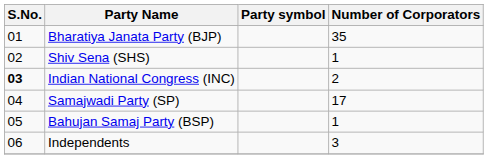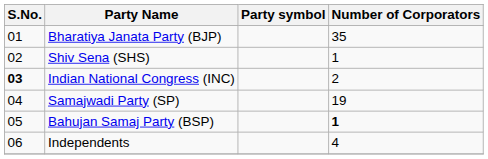 <table class="sortable wikitable">
 <tr>
 <th>S.No.</th>
 <th>Party Name</th>
 <th>Party symbol</th>
 <th>Number of Corporators</th>
 </tr>
 <tr>
 <td>01</td>
 <td><a href='#'>Bharatiya Janata Party</a> (BJP)</td>
 <td></td>
 <td>35</td>
 </tr>
 <tr>
 <td>02</td>
 <td><a href='#'>Shiv Sena</a> (SHS)</td>
 <td></td>
 <td>1</td>
 </tr>
 <tr>
 <td><strong>03</strong></td>
 <td><a href='#'>Indian National Congress</a> (INC)</td>
 <td></td>
 <td>2</td>
 </tr>
 <tr>
 <td>04</td>
 <td><a href='#'>Samajwadi Party</a> (SP)</td>
 <td></td>
-<td>17</td>
+<td>19</td>
 </tr>
 <tr>
 <td>05</td>
 <td><a href='#'>Bahujan Samaj Party</a> (BSP)</td>
 <td></td>
-<td>1</td>
+<td><strong>1</strong></td>
 </tr>
 <tr>
 <td>06</td>
 <td>Independents</td>
 <td></td>
-<td>3</td>
+<td>4</td>
 </tr>
 <tr>
 </tr>
 </table>
